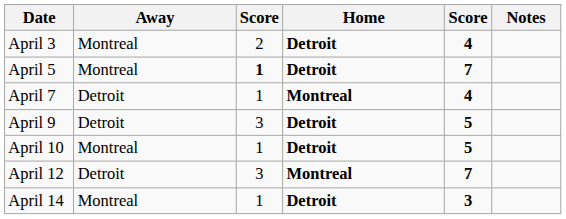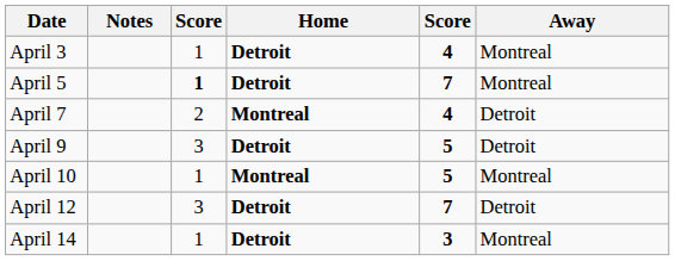 <table class="wikitable">
 <tr>
 <th bgcolor="#DDDDFF" width="60">Date</th>
-<th bgcolor="#DDDDFF" width="150">Away</th>
+<th bgcolor="#DDDDFF" width="60">Notes</th>
 <th bgcolor="#DDDDFF" width="5">Score</th>
 <th bgcolor="#DDDDFF" width="150">Home</th>
 <th bgcolor="#DDDDFF" width="5">Score</th>
-<th bgcolor="#DDDDFF" width="60">Notes</th>
+<th bgcolor="#DDDDFF" width="150">Away</th>
 </tr>
 <tr>
 <td>April 3</td>
-<td>Montreal</td>
-<td align="center">2</td>
+<td></td>
+<td align="center">1</td>
 <td><strong>Detroit</strong></td>
 <td align="center"><strong>4</strong></td>
-<td></td>
+<td>Montreal</td>
 </tr>
 <tr>
 <td>April 5</td>
-<td>Montreal</td>
+<td></td>
 <td align="center"><strong>1</strong></td>
 <td><strong>Detroit</strong></td>
 <td align="center"><strong>7</strong></td>
-<td></td>
+<td>Montreal</td>
 </tr>
 <tr>
 <td>April 7</td>
-<td>Detroit</td>
-<td align="center">1</td>
+<td></td>
+<td align="center">2</td>
 <td><strong>Montreal</strong></td>
 <td align="center"><strong>4</strong></td>
-<td></td>
+<td>Detroit</td>
 </tr>
 <tr>
 <td>April 9</td>
-<td>Detroit</td>
+<td></td>
 <td align="center">3</td>
 <td><strong>Detroit</strong></td>
 <td align="center"><strong>5</strong></td>
-<td></td>
+<td>Detroit</td>
 </tr>
 <tr>
 <td>April 10</td>
+<td></td>
+<td align="center">1</td>
+<td><strong>Montreal</strong></td>
+<td align="center"><strong>5</strong></td>
 <td>Montreal</td>
-<td align="center">1</td>
-<td><strong>Detroit</strong></td>
-<td align="center"><strong>5</strong></td>
-<td></td>
 </tr>
 <tr>
 <td>April 12</td>
+<td></td>
+<td align="center">3</td>
+<td><strong>Detroit</strong></td>
+<td align="center"><strong>7</strong></td>
 <td>Detroit</td>
-<td align="center">3</td>
-<td><strong>Montreal</strong></td>
-<td align="center"><strong>7</strong></td>
-<td></td>
 </tr>
 <tr>
 <td>April 14</td>
-<td>Montreal</td>
+<td></td>
 <td align="center">1</td>
 <td><strong>Detroit</strong></td>
 <td align="center"><strong>3</strong></td>
-<td></td>
+<td>Montreal</td>
 </tr>
 </table>
